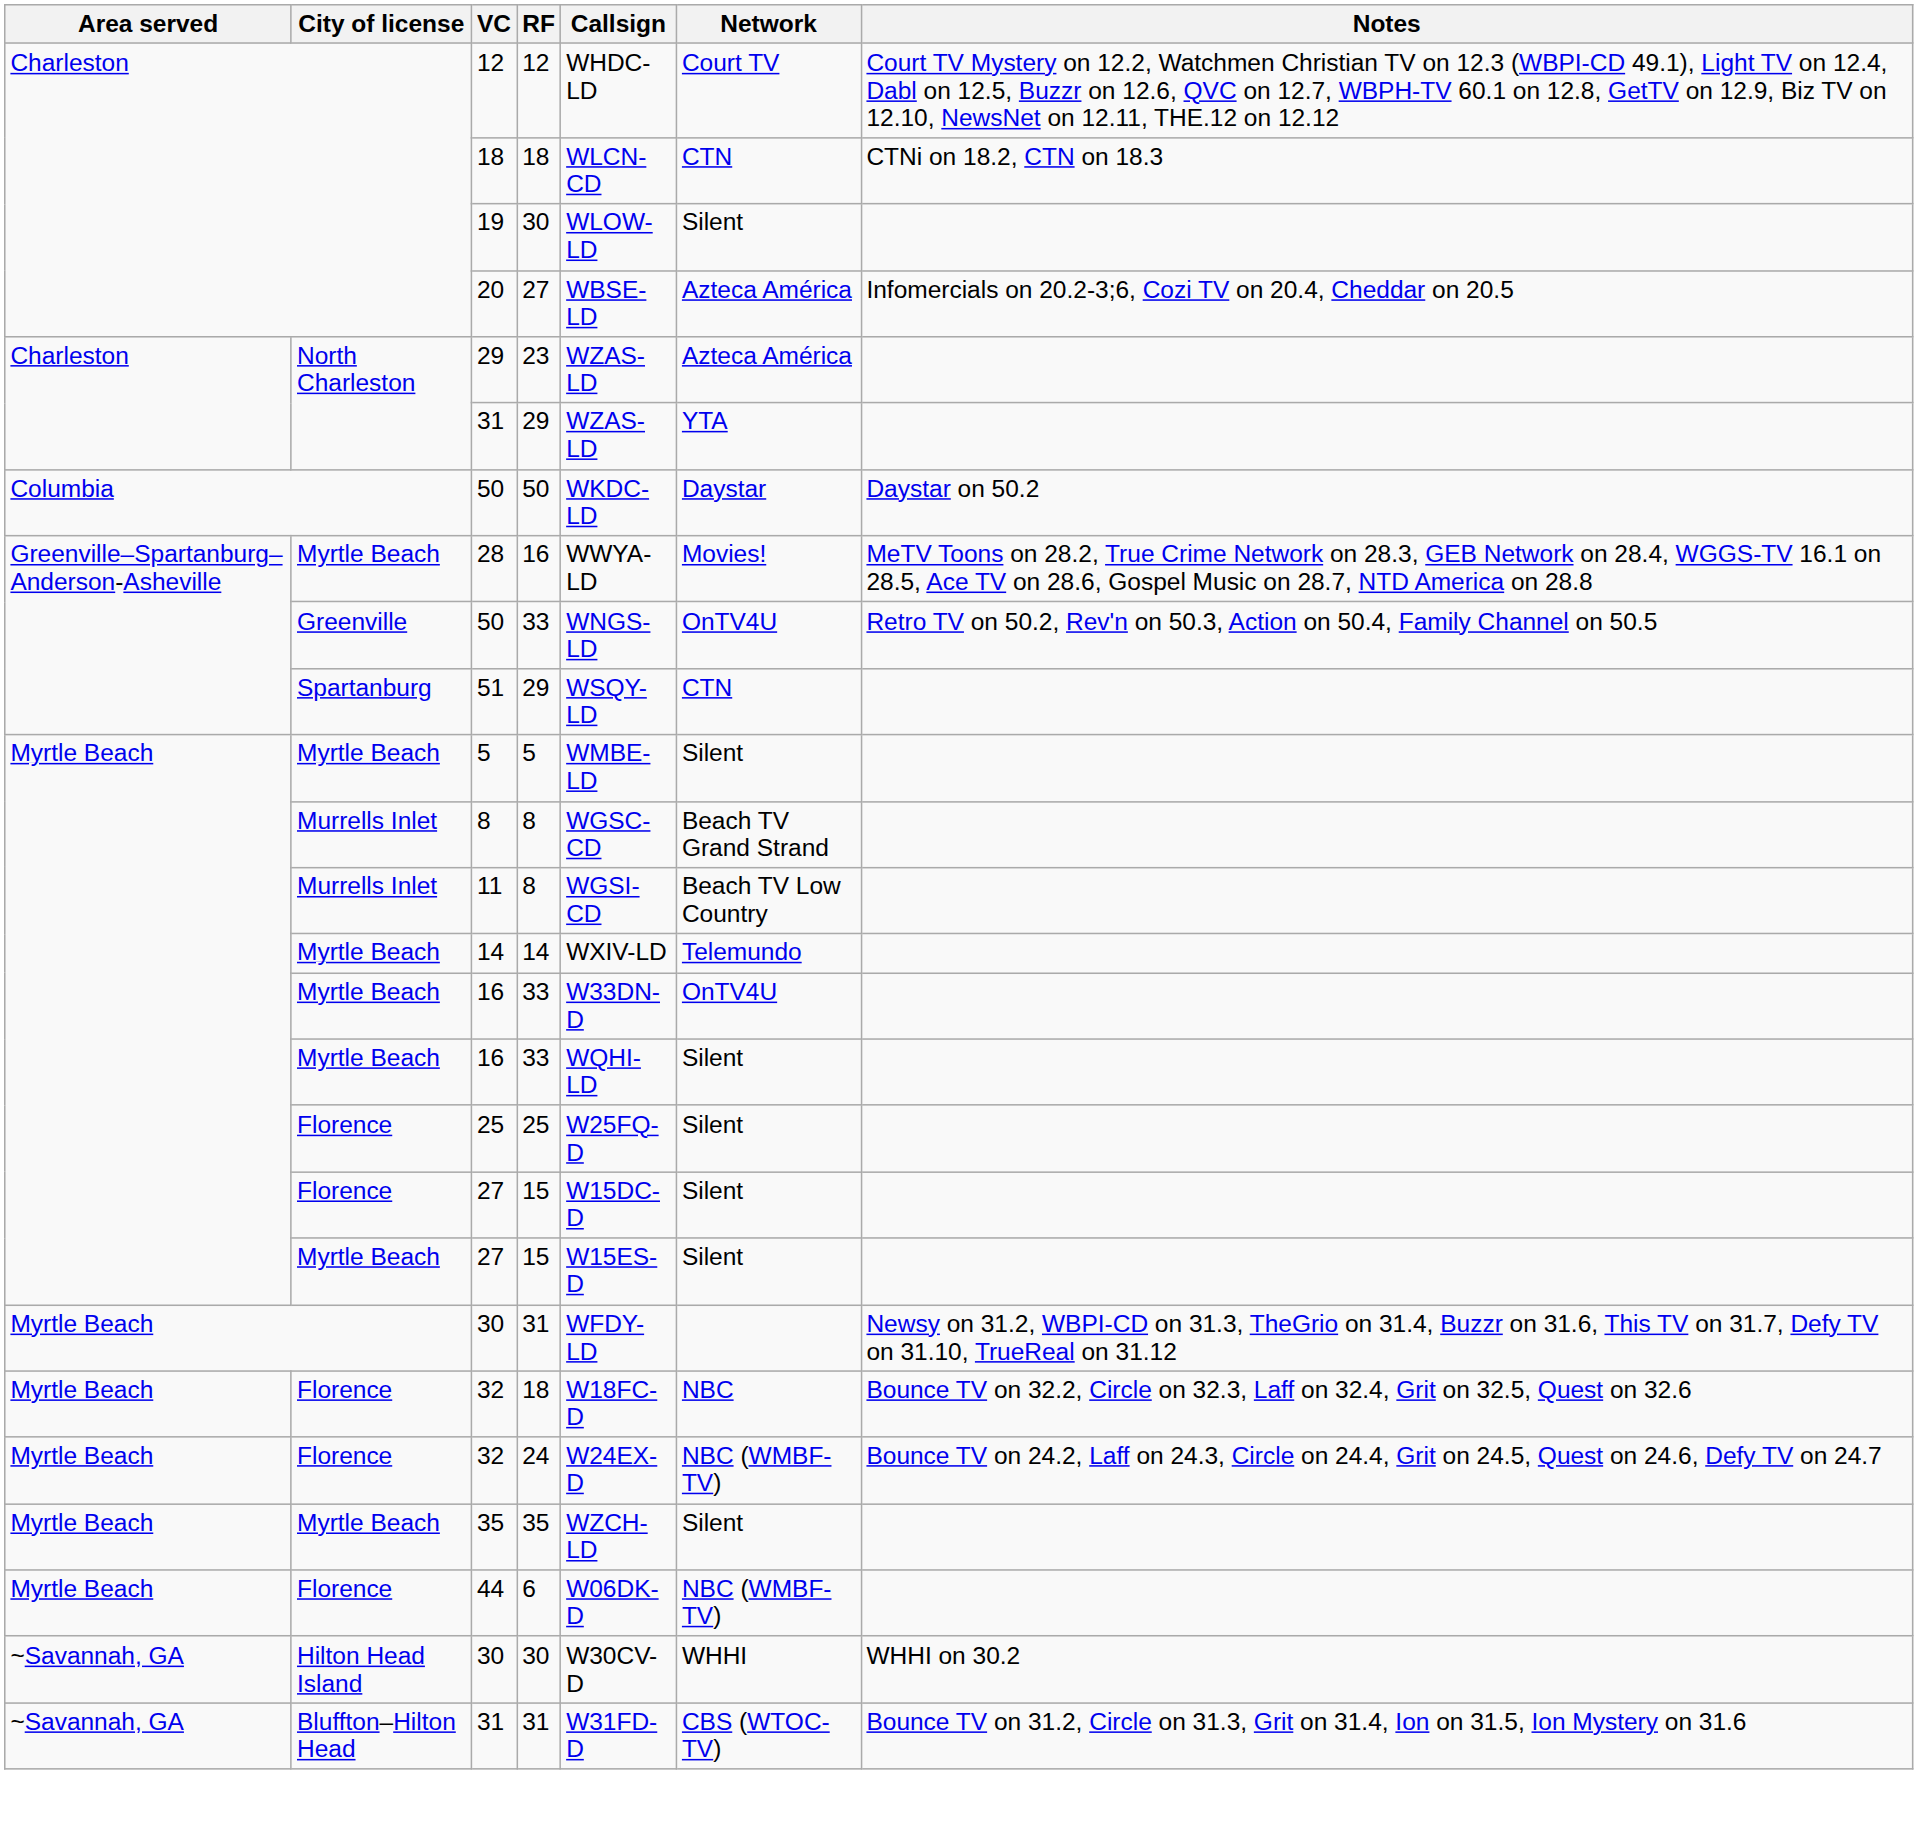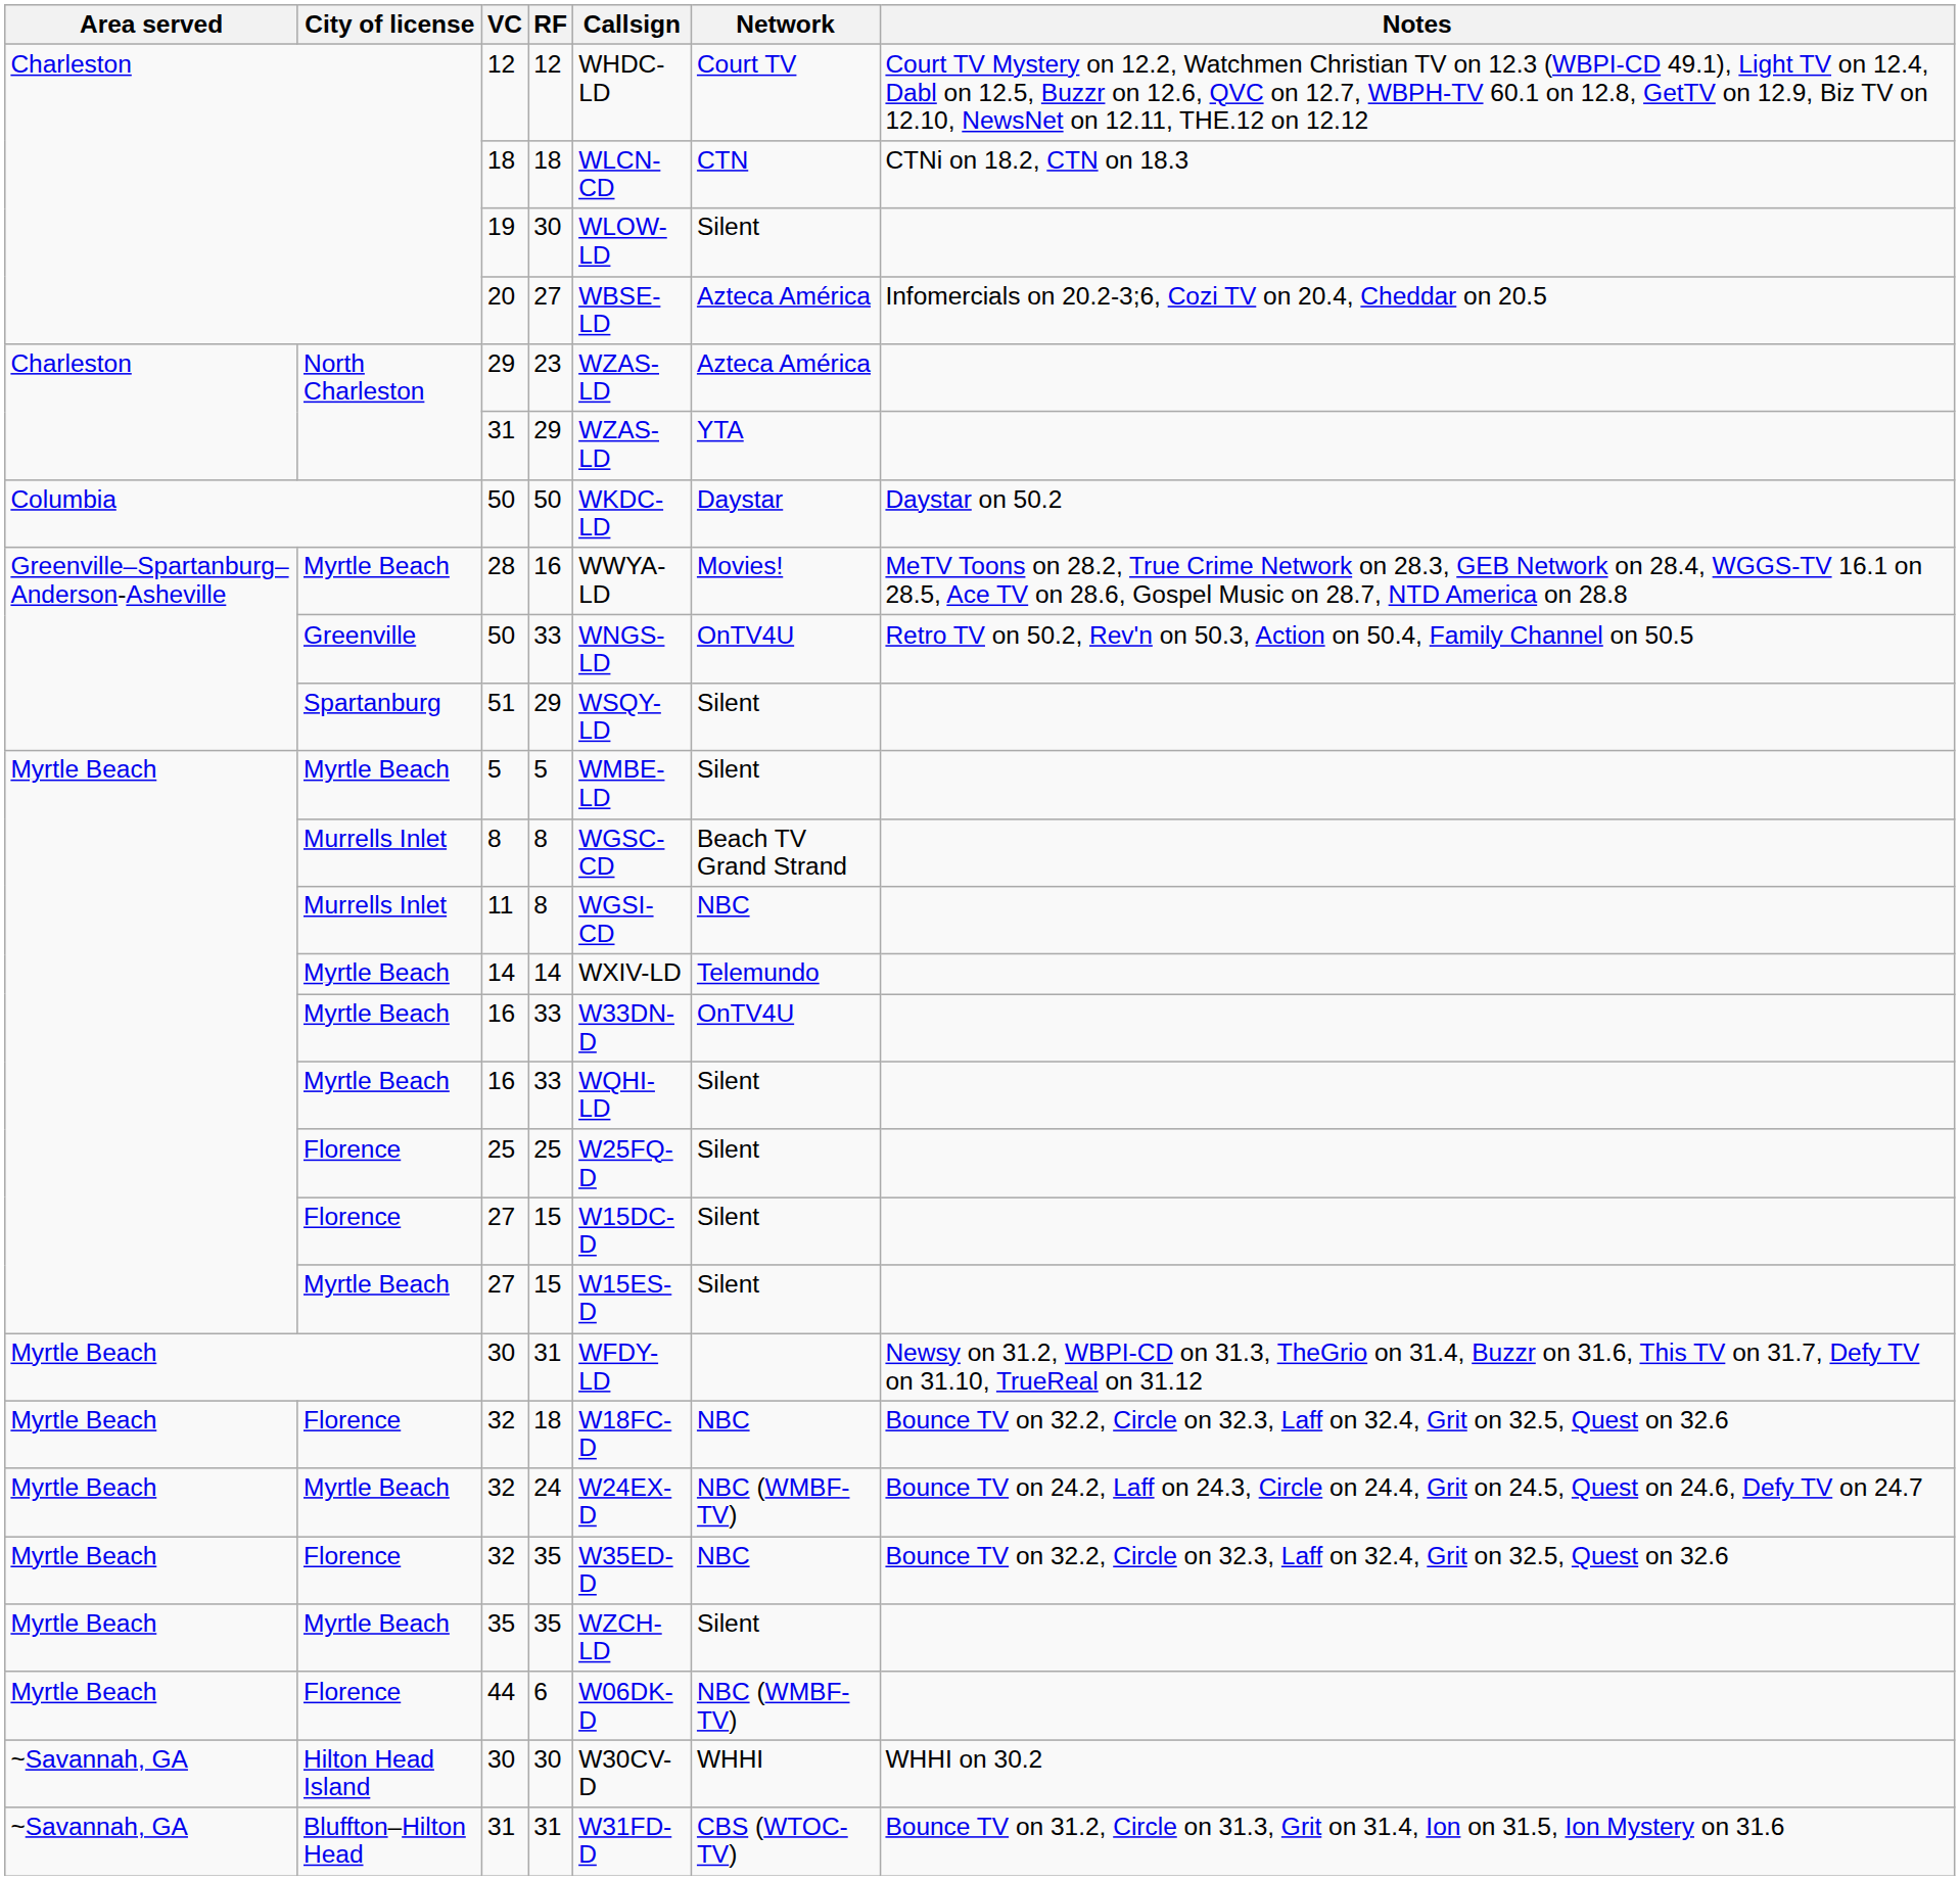 <table class="sortable wikitable" style="margin: 1em 1em 1em 0; background: #f9f9f9;">
 <tr>
 <th>Area served</th>
 <th>City of license</th>
 <th>VC</th>
 <th>RF</th>
 <th>Callsign</th>
 <th>Network</th>
 <th class="unsortable">Notes</th>
 </tr>
 <tr style="vertical-align: top; text-align: left;">
 <td colspan="2" rowspan="4"><a href='#'>Charleston</a></td>
 <td>12</td>
 <td>12</td>
 <td>WHDC-LD</td>
 <td><a href='#'>Court TV</a></td>
 <td><a href='#'>Court TV Mystery</a> on 12.2, Watchmen Christian TV on 12.3 (<a href='#'>WBPI-CD</a> 49.1), <a href='#'>Light TV</a> on 12.4, <a href='#'>Dabl</a> on 12.5, <a href='#'>Buzzr</a> on 12.6, <a href='#'>QVC</a> on 12.7, <a href='#'>WBPH-TV</a> 60.1 on 12.8, <a href='#'>GetTV</a> on 12.9, Biz TV on 12.10, <a href='#'>NewsNet</a> on 12.11, THE.12 on 12.12</td>
 </tr>
 <tr style="vertical-align: top; text-align: left;">
 <td>18</td>
 <td>18</td>
 <td><a href='#'>WLCN-CD</a></td>
 <td><a href='#'>CTN</a></td>
 <td>CTNi on 18.2, <a href='#'>CTN</a> on 18.3</td>
 </tr>
 <tr style="vertical-align: top; text-align: left;">
 <td>19</td>
 <td>30</td>
 <td><a href='#'>WLOW-LD</a></td>
 <td>Silent</td>
 <td></td>
 </tr>
 <tr style="vertical-align: top; text-align: left;">
 <td>20</td>
 <td>27</td>
 <td><a href='#'>WBSE-LD</a></td>
 <td><a href='#'>Azteca América</a></td>
 <td>Infomercials on 20.2-3;6, <a href='#'>Cozi TV</a> on 20.4, <a href='#'>Cheddar</a> on 20.5</td>
 </tr>
 <tr style="vertical-align: top; text-align: left;">
 <td rowspan="2"><a href='#'>Charleston</a></td>
 <td rowspan="2"><a href='#'>North Charleston</a></td>
 <td>29</td>
 <td>23</td>
 <td><a href='#'>WZAS-LD</a></td>
 <td><a href='#'>Azteca América</a></td>
 <td></td>
 </tr>
 <tr style="vertical-align: top; text-align: left;">
 <td>31</td>
 <td>29</td>
 <td><a href='#'>WZAS-LD</a></td>
 <td><a href='#'>YTA</a></td>
 <td></td>
 </tr>
 <tr style="vertical-align: top; text-align: left;">
 <td colspan="2" rowspan="1"><a href='#'>Columbia</a></td>
 <td>50</td>
 <td>50</td>
 <td><a href='#'>WKDC-LD</a></td>
 <td><a href='#'>Daystar</a></td>
 <td><a href='#'>Daystar</a> on 50.2</td>
 </tr>
 <tr style="vertical-align: top; text-align: left;">
 <td rowspan="3"><a href='#'>Greenville–Spartanburg–Anderson</a>-<a href='#'>Asheville</a></td>
 <td><a href='#'>Myrtle Beach</a></td>
 <td>28</td>
 <td>16</td>
 <td>WWYA-LD</td>
 <td><a href='#'>Movies!</a></td>
 <td><a href='#'>MeTV Toons</a> on 28.2, <a href='#'>True Crime Network</a> on 28.3, <a href='#'>GEB Network</a> on 28.4, <a href='#'>WGGS-TV</a> 16.1 on 28.5, <a href='#'>Ace TV</a> on 28.6, Gospel Music on 28.7, <a href='#'>NTD America</a> on 28.8</td>
 </tr>
 <tr style="vertical-align: top; text-align: left;">
 <td><a href='#'>Greenville</a></td>
 <td>50</td>
 <td>33</td>
 <td><a href='#'>WNGS-LD</a></td>
 <td><a href='#'>OnTV4U</a></td>
 <td><a href='#'>Retro TV</a> on 50.2, <a href='#'>Rev'n</a> on 50.3, <a href='#'>Action</a> on 50.4, <a href='#'>Family Channel</a> on 50.5</td>
 </tr>
 <tr style="vertical-align: top; text-align: left;">
 <td><a href='#'>Spartanburg</a></td>
 <td>51</td>
 <td>29</td>
 <td><a href='#'>WSQY-LD</a></td>
-<td><a href='#'>CTN</a></td>
+<td>Silent</td>
 <td></td>
 </tr>
 <tr style="vertical-align: top; text-align: left;">
 <td rowspan="9"><a href='#'>Myrtle Beach</a></td>
 <td><a href='#'>Myrtle Beach</a></td>
 <td>5</td>
 <td>5</td>
 <td><a href='#'>WMBE-LD</a></td>
 <td>Silent</td>
 <td></td>
 </tr>
 <tr style="vertical-align: top; text-align: left;">
 <td><a href='#'>Murrells Inlet</a></td>
 <td>8</td>
 <td>8</td>
 <td><a href='#'>WGSC-CD</a></td>
 <td>Beach TV Grand Strand</td>
 <td></td>
 </tr>
 <tr style="vertical-align: top; text-align: left;">
 <td><a href='#'>Murrells Inlet</a></td>
 <td>11</td>
 <td>8</td>
 <td><a href='#'>WGSI-CD</a></td>
-<td>Beach TV Low Country</td>
+<td><a href='#'>NBC</a></td>
 <td></td>
 </tr>
 <tr style="vertical-align: top; text-align: left;">
 <td><a href='#'>Myrtle Beach</a></td>
 <td>14</td>
 <td>14</td>
 <td>WXIV-LD</td>
 <td><a href='#'>Telemundo</a></td>
 <td></td>
 </tr>
 <tr style="vertical-align: top; text-align: left;">
 <td><a href='#'>Myrtle Beach</a></td>
 <td>16</td>
 <td>33</td>
 <td><a href='#'>W33DN-D</a></td>
 <td><a href='#'>OnTV4U</a></td>
 <td></td>
 </tr>
 <tr style="vertical-align: top; text-align: left;">
 <td><a href='#'>Myrtle Beach</a></td>
 <td>16</td>
 <td>33</td>
 <td><a href='#'>WQHI-LD</a></td>
 <td>Silent</td>
 <td></td>
 </tr>
 <tr style="vertical-align: top; text-align: left;">
 <td><a href='#'>Florence</a></td>
 <td>25</td>
 <td>25</td>
 <td><a href='#'>W25FQ-D</a></td>
 <td>Silent</td>
 <td></td>
 </tr>
 <tr style="vertical-align: top; text-align: left;">
 <td><a href='#'>Florence</a></td>
 <td>27</td>
 <td>15</td>
 <td><a href='#'>W15DC-D</a></td>
 <td>Silent</td>
 <td></td>
 </tr>
 <tr style="vertical-align: top; text-align: left;">
 <td><a href='#'>Myrtle Beach</a></td>
 <td>27</td>
 <td>15</td>
 <td><a href='#'>W15ES-D</a></td>
 <td>Silent</td>
 <td></td>
 </tr>
 <tr style="vertical-align: top; text-align: left;">
 <td colspan="2" rowspan="1"><a href='#'>Myrtle Beach</a></td>
 <td>30</td>
 <td>31</td>
 <td><a href='#'>WFDY-LD</a></td>
 <td></td>
 <td><a href='#'>Newsy</a> on 31.2, <a href='#'>WBPI-CD</a> on 31.3, <a href='#'>TheGrio</a> on 31.4, <a href='#'>Buzzr</a> on 31.6, <a href='#'>This TV</a> on 31.7, <a href='#'>Defy TV</a> on 31.10, <a href='#'>TrueReal</a> on 31.12</td>
 </tr>
 <tr style="vertical-align: top; text-align: left;">
 <td><a href='#'>Myrtle Beach</a></td>
 <td><a href='#'>Florence</a></td>
 <td>32</td>
 <td>18</td>
 <td><a href='#'>W18FC-D</a></td>
 <td><a href='#'>NBC</a></td>
 <td><a href='#'>Bounce TV</a> on 32.2, <a href='#'>Circle</a> on 32.3, <a href='#'>Laff</a> on 32.4, <a href='#'>Grit</a> on 32.5, <a href='#'>Quest</a> on 32.6</td>
 </tr>
 <tr style="vertical-align: top; text-align: left;">
 <td><a href='#'>Myrtle Beach</a></td>
-<td><a href='#'>Florence</a></td>
+<td><a href='#'>Myrtle Beach</a></td>
 <td>32</td>
 <td>24</td>
 <td><a href='#'>W24EX-D</a></td>
 <td><a href='#'>NBC</a> (<a href='#'>WMBF-TV</a>)</td>
 <td><a href='#'>Bounce TV</a> on 24.2, <a href='#'>Laff</a> on 24.3, <a href='#'>Circle</a> on 24.4, <a href='#'>Grit</a> on 24.5, <a href='#'>Quest</a> on 24.6, <a href='#'>Defy TV</a> on 24.7</td>
+</tr>
+<tr style="vertical-align: top; text-align: left;">
+<td><a href='#'>Myrtle Beach</a></td>
+<td><a href='#'>Florence</a></td>
+<td>32</td>
+<td>35</td>
+<td><a href='#'>W35ED-D</a></td>
+<td><a href='#'>NBC</a></td>
+<td><a href='#'>Bounce TV</a> on 32.2, <a href='#'>Circle</a> on 32.3, <a href='#'>Laff</a> on 32.4, <a href='#'>Grit</a> on 32.5, <a href='#'>Quest</a> on 32.6</td>
 </tr>
 <tr style="vertical-align: top; text-align: left;">
 <td><a href='#'>Myrtle Beach</a></td>
 <td><a href='#'>Myrtle Beach</a></td>
 <td>35</td>
 <td>35</td>
 <td><a href='#'>WZCH-LD</a></td>
 <td>Silent</td>
 <td></td>
 </tr>
 <tr style="vertical-align: top; text-align: left;">
 <td><a href='#'>Myrtle Beach</a></td>
 <td><a href='#'>Florence</a></td>
 <td>44</td>
 <td>6</td>
 <td><a href='#'>W06DK-D</a></td>
 <td><a href='#'>NBC</a> (<a href='#'>WMBF-TV</a>)</td>
 <td></td>
 </tr>
 <tr style="vertical-align: top; text-align: left;">
 <td>~<a href='#'>Savannah, GA</a></td>
 <td><a href='#'>Hilton Head Island</a></td>
 <td>30</td>
 <td>30</td>
 <td>W30CV-D</td>
 <td>WHHI</td>
 <td>WHHI on 30.2</td>
 </tr>
 <tr style="vertical-align: top; text-align: left;">
 <td>~<a href='#'>Savannah, GA</a></td>
 <td><a href='#'>Bluffton</a>–<a href='#'>Hilton Head</a></td>
 <td>31</td>
 <td>31</td>
 <td><a href='#'>W31FD-D</a></td>
 <td><a href='#'>CBS</a> (<a href='#'>WTOC-TV</a>)</td>
 <td><a href='#'>Bounce TV</a> on 31.2, <a href='#'>Circle</a> on 31.3, <a href='#'>Grit</a> on 31.4, <a href='#'>Ion</a> on 31.5, <a href='#'>Ion Mystery</a> on 31.6</td>
 </tr>
 </table>
